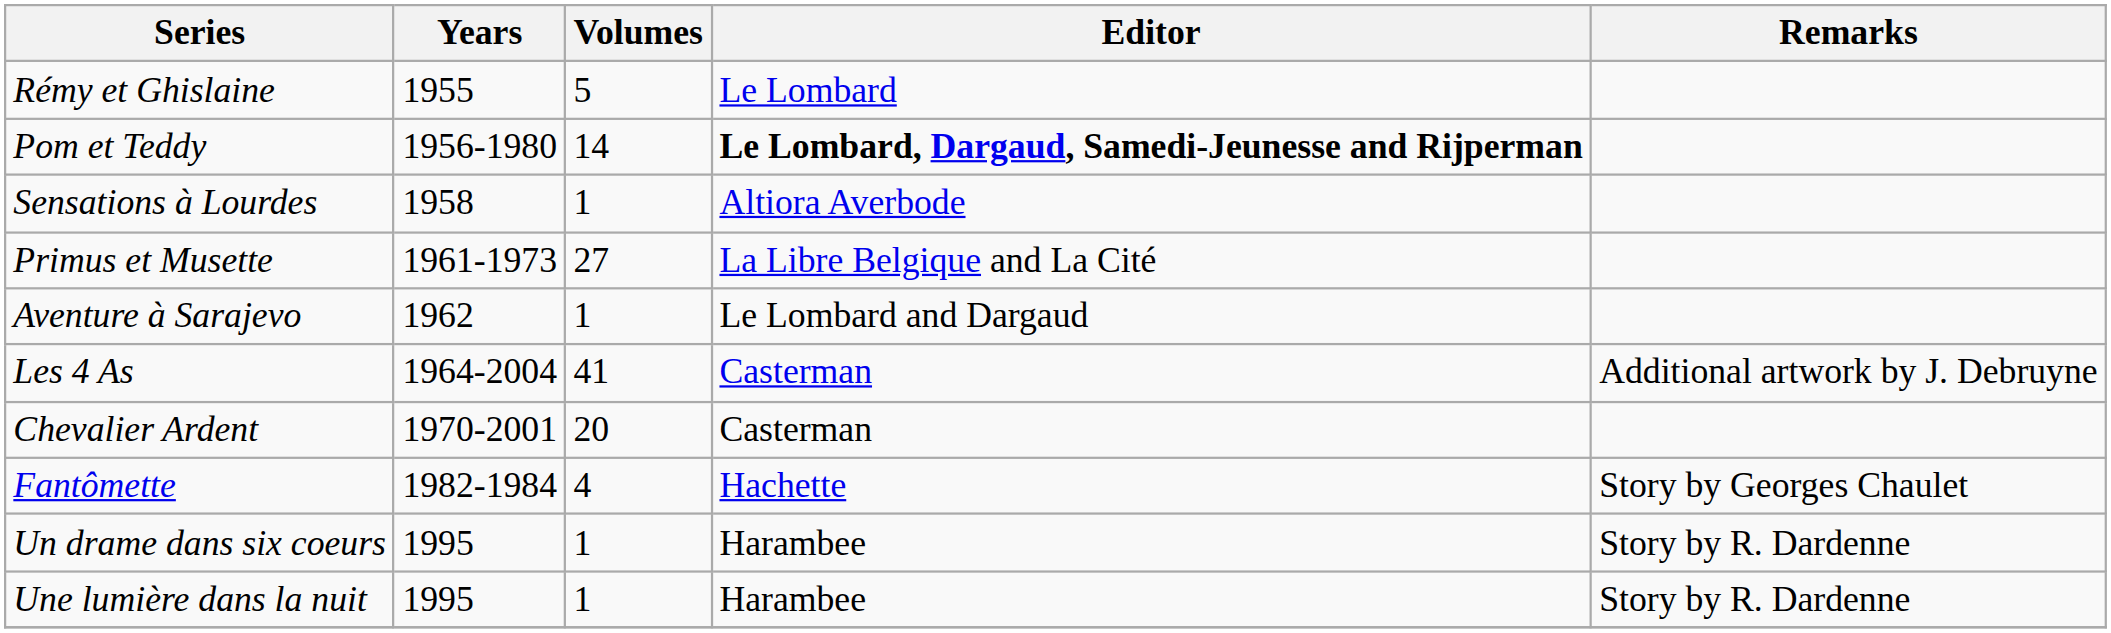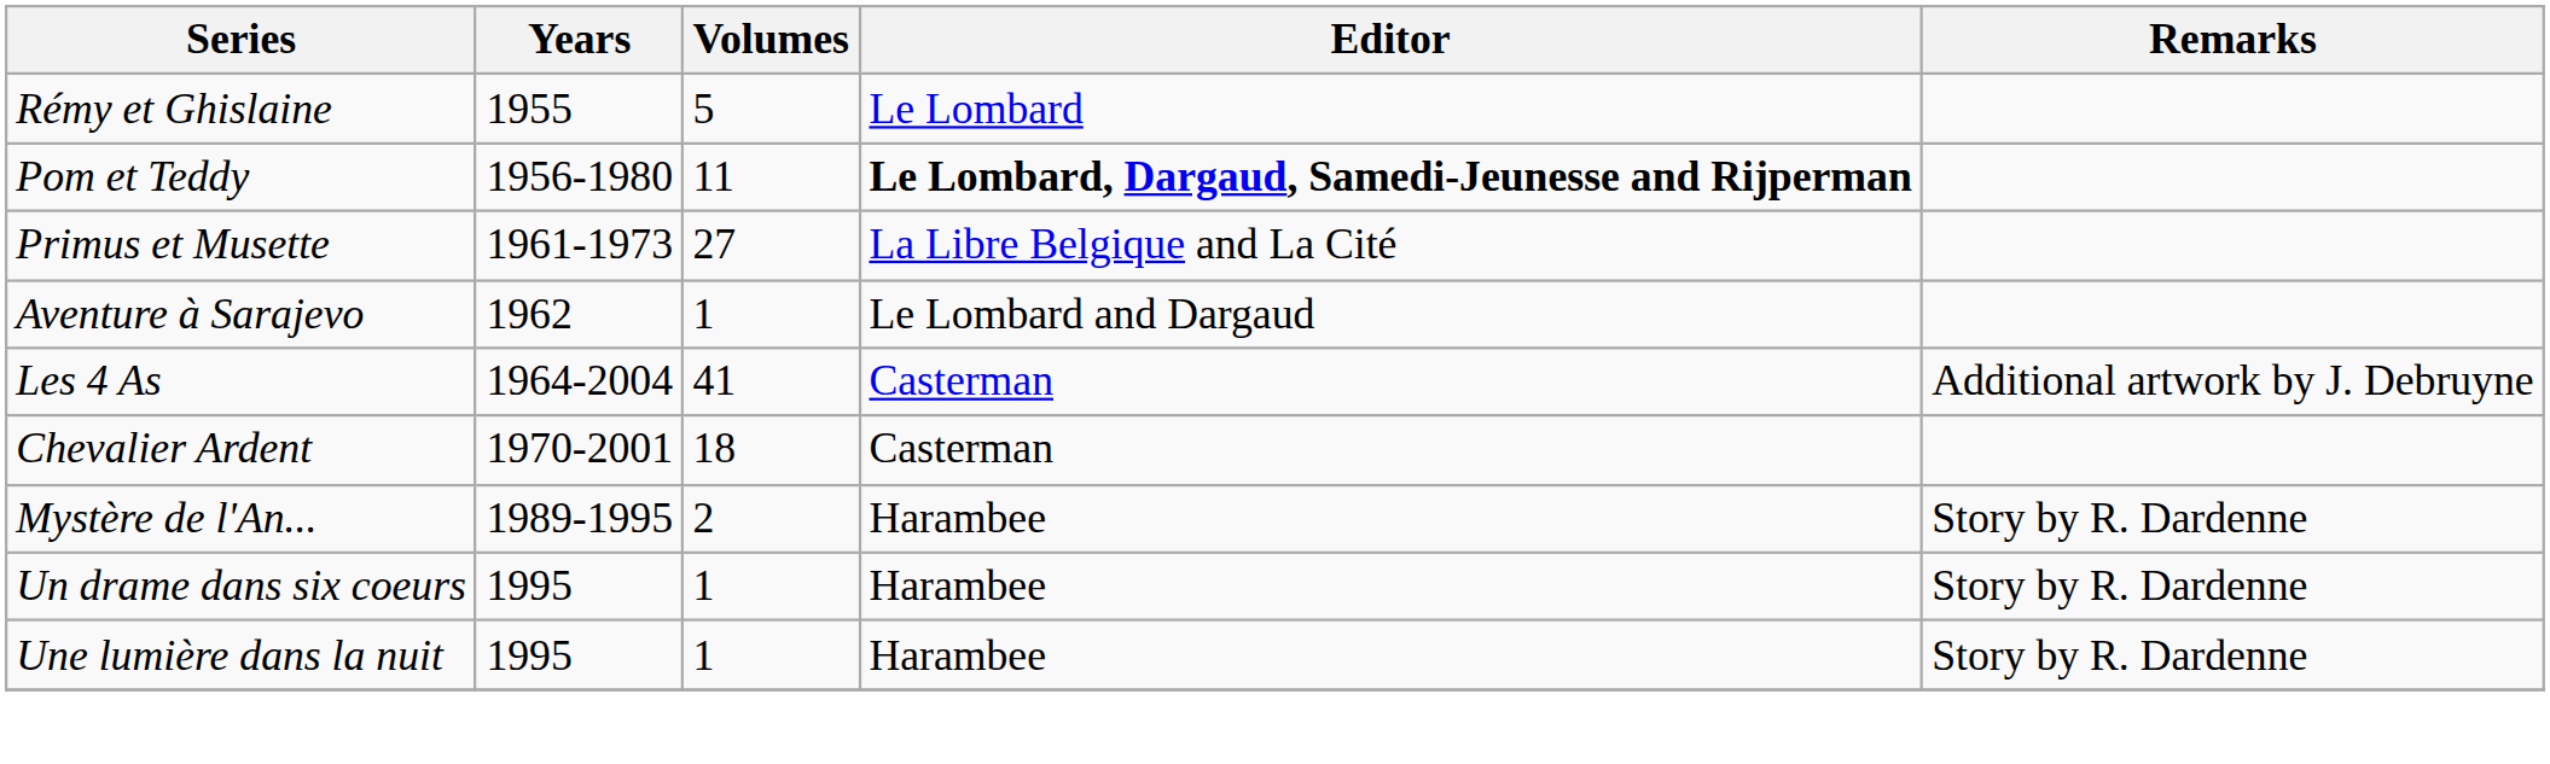 <table class="wikitable" id="noveltable" border="1">
 <tr>
 <th>Series</th>
 <th>Years</th>
 <th>Volumes</th>
 <th>Editor</th>
 <th>Remarks</th>
 </tr>
 <tr align="left">
 <td><em>Rémy et Ghislaine</em></td>
 <td>1955</td>
 <td>5</td>
 <td><a href='#'>Le Lombard</a></td>
 <td></td>
 </tr>
 <tr>
 <td><em>Pom et Teddy</em></td>
 <td>1956-1980</td>
-<td>14</td>
+<td>11</td>
 <td><strong>Le Lombard, <a href='#'>Dargaud</a>, Samedi-Jeunesse and Rijperman</strong></td>
-<td></td>
-</tr>
-<tr>
-<td><em>Sensations à Lourdes</em></td>
-<td>1958</td>
-<td>1</td>
-<td><a href='#'>Altiora Averbode</a></td>
 <td></td>
 </tr>
 <tr>
 <td><em>Primus et Musette</em></td>
 <td>1961-1973</td>
 <td>27</td>
 <td><a href='#'>La Libre Belgique</a> and La Cité</td>
 <td></td>
 </tr>
 <tr>
 <td><em>Aventure à Sarajevo</em></td>
 <td>1962</td>
 <td>1</td>
 <td>Le Lombard and Dargaud</td>
 <td></td>
 </tr>
 <tr>
 <td><em>Les 4 As</em></td>
 <td>1964-2004</td>
 <td>41</td>
 <td><a href='#'>Casterman</a></td>
 <td>Additional artwork by J. Debruyne</td>
 </tr>
 <tr>
 <td><em>Chevalier Ardent</em></td>
 <td>1970-2001</td>
-<td>20</td>
+<td>18</td>
 <td>Casterman</td>
 <td></td>
 </tr>
 <tr>
-<td><em><a href='#'>Fantômette</a></em></td>
-<td>1982-1984</td>
-<td>4</td>
-<td><a href='#'>Hachette</a></td>
-<td>Story by Georges Chaulet</td>
+<td><em>Mystère de l'An...</em></td>
+<td>1989-1995</td>
+<td>2</td>
+<td>Harambee</td>
+<td>Story by R. Dardenne</td>
 </tr>
 <tr>
 <td><em>Un drame dans six coeurs</em></td>
 <td>1995</td>
 <td>1</td>
 <td>Harambee</td>
 <td>Story by R. Dardenne</td>
 </tr>
 <tr>
 <td><em>Une lumière dans la nuit</em></td>
 <td>1995</td>
 <td>1</td>
 <td>Harambee</td>
 <td>Story by R. Dardenne</td>
 </tr>
 <tr>
 </tr>
 </table>
